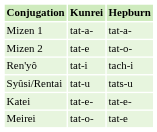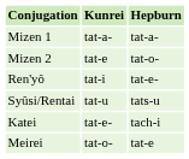 <table border="0" cellspacing="2px" cellpadding="3px"  style="float:right; margin-left:0.5em;">
 <tr style="background:#becfeb;">
 </tr>
 <tr style="background:#cfebbe;">
 <th>Conjugation</th>
 <th>Kunrei</th>
 <th>Hepburn</th>
 </tr>
 <tr style="background:#e7f5de;">
 <td>Mizen 1</td>
 <td>tat-a-</td>
 <td>tat-a-</td>
 </tr>
 <tr style="background:#e7f5de;">
 <td>Mizen 2</td>
 <td>tat-e</td>
 <td>tat-o-</td>
 </tr>
 <tr style="background:#e7f5de;">
 <td>Ren'yô</td>
 <td>tat-i</td>
-<td>tach-i</td>
+<td>tat-e-</td>
 </tr>
 <tr style="background:#e7f5de;">
 <td>Syûsi/Rentai</td>
 <td>tat-u</td>
 <td>tats-u</td>
 </tr>
 <tr style="background:#e7f5de;">
 <td>Katei</td>
 <td>tat-e-</td>
-<td>tat-e-</td>
+<td>tach-i</td>
 </tr>
 <tr style="background:#e7f5de;">
 <td>Meirei</td>
 <td>tat-o-</td>
 <td>tat-e</td>
 </tr>
 </table>
